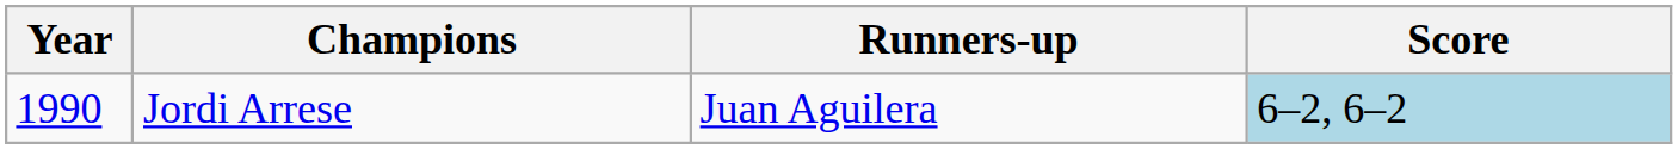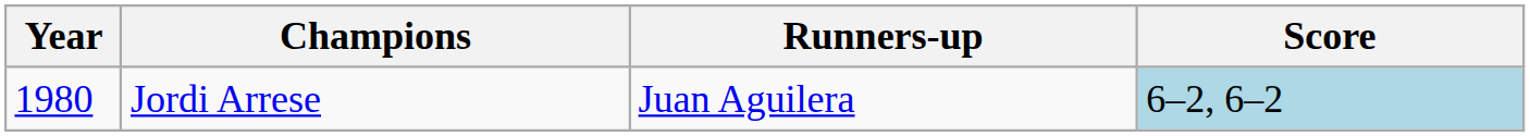 <table class="wikitable">
 <tr>
 <th style="width:40px">Year</th>
 <th style="width:200px">Champions</th>
 <th style="width:200px">Runners-up</th>
 <th style="width:150px" class="unsortable">Score</th>
 </tr>
 <tr>
-<td><a href='#'>1990</a></td>
+<td><a href='#'>1980</a></td>
 <td> <a href='#'>Jordi Arrese</a></td>
 <td> <a href='#'>Juan Aguilera</a></td>
 <td style="background: lightblue;">6–2, 6–2</td>
 </tr>
 </table>
